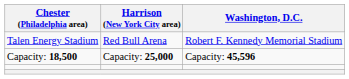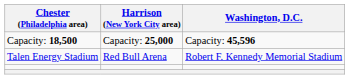 <table class="wikitable" style="text-align:cente;margin:1em auto;">
 <tr>
 <th><a href='#'>Chester</a><br><small> (<a href='#'>Philadelphia</a> area)</small></th>
 <th><a href='#'>Harrison</a><br><small> (<a href='#'>New York City</a> area)</small></th>
 <th><a href='#'>Washington, D.C.</a></th>
 </tr>
 <tr>
+<td>Capacity: <strong>18,500</strong></td>
+<td>Capacity: <strong>25,000</strong></td>
+<td>Capacity: <strong>45,596</strong></td>
+</tr>
+<tr>
 <td><a href='#'>Talen Energy Stadium</a></td>
 <td><a href='#'>Red Bull Arena</a></td>
 <td><a href='#'>Robert F. Kennedy Memorial Stadium</a></td>
-</tr>
-<tr>
-<td>Capacity: <strong>18,500</strong></td>
-<td>Capacity: <strong>25,000</strong></td>
-<td>Capacity: <strong>45,596</strong></td>
 </tr>
 <tr>
 <td></td>
 <td></td>
 <td></td>
 </tr>
 <tr>
 <th colspan=3></th>
 </tr>
 </table>
